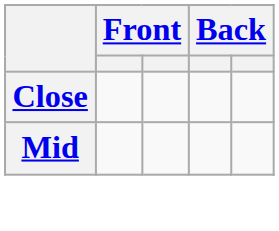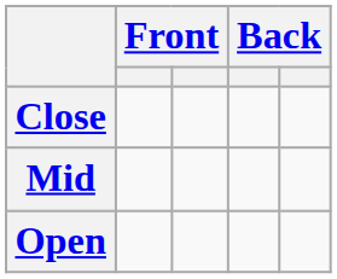 <table class="wikitable" style="text-align: center;">
 <tr>
 <th rowspan="2"></th>
 <th colspan="2"><a href='#'>Front</a></th>
 <th colspan="2"><a href='#'>Back</a></th>
 </tr>
 <tr>
 <th></th>
 <th></th>
 <th></th>
 <th></th>
 </tr>
 <tr>
 <th><a href='#'>Close</a></th>
 <td></td>
 <td></td>
 <td></td>
 <td></td>
 </tr>
 <tr>
 <th><a href='#'>Mid</a></th>
 <td></td>
 <td></td>
 <td></td>
 <td></td>
 </tr>
+<tr>
+<th><a href='#'>Open</a></th>
+<td></td>
+<td></td>
+<td></td>
+<td></td>
+</tr>
 </table>
